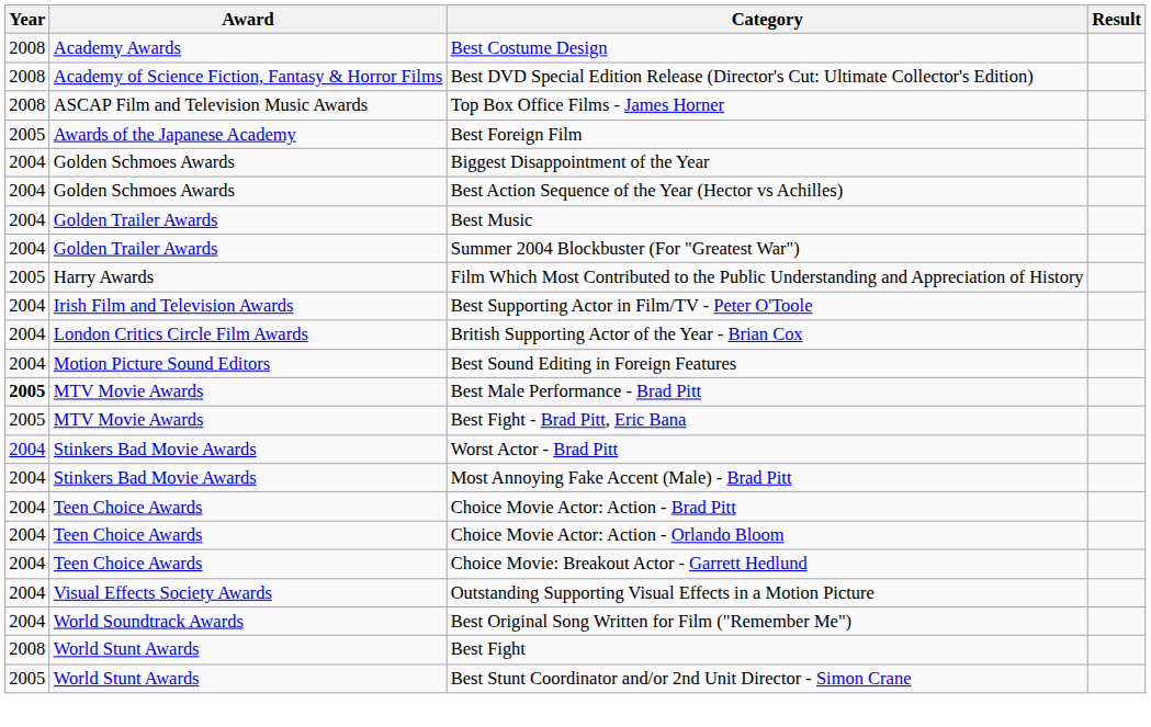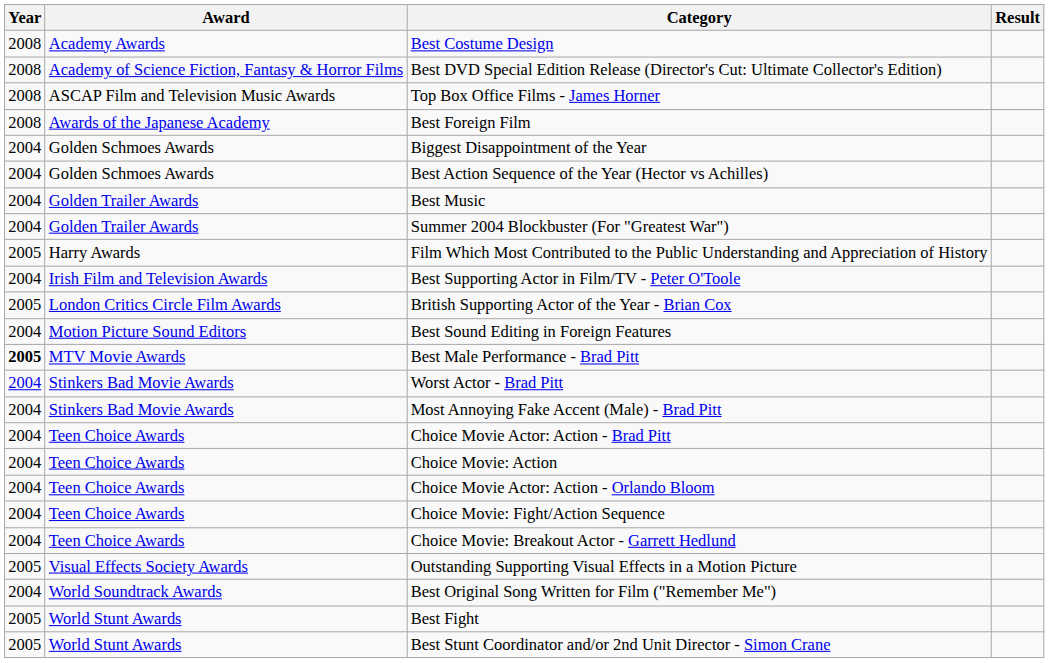 <table class="wikitable sortable">
 <tr>
 <th>Year</th>
 <th>Award</th>
 <th>Category</th>
 <th>Result</th>
 </tr>
 <tr>
 <td>2008</td>
 <td><a href='#'>Academy Awards</a></td>
 <td><a href='#'>Best Costume Design</a></td>
 <td></td>
 </tr>
 <tr>
 <td>2008</td>
 <td><a href='#'>Academy of Science Fiction, Fantasy & Horror Films</a></td>
 <td>Best DVD Special Edition Release (Director's Cut: Ultimate Collector's Edition)</td>
 <td></td>
 </tr>
 <tr>
 <td>2008</td>
 <td>ASCAP Film and Television Music Awards</td>
 <td>Top Box Office Films - <a href='#'>James Horner</a></td>
 <td></td>
 </tr>
 <tr>
-<td>2005</td>
+<td>2008</td>
 <td><a href='#'>Awards of the Japanese Academy</a></td>
 <td>Best Foreign Film</td>
 <td></td>
 </tr>
 <tr>
 <td>2004</td>
 <td>Golden Schmoes Awards</td>
 <td>Biggest Disappointment of the Year</td>
 <td></td>
 </tr>
 <tr>
 <td>2004</td>
 <td>Golden Schmoes Awards</td>
 <td>Best Action Sequence of the Year (Hector vs Achilles)</td>
 <td></td>
 </tr>
 <tr>
 <td>2004</td>
 <td><a href='#'>Golden Trailer Awards</a></td>
 <td>Best Music</td>
 <td></td>
 </tr>
 <tr>
 <td>2004</td>
 <td><a href='#'>Golden Trailer Awards</a></td>
 <td>Summer 2004 Blockbuster (For "Greatest War")</td>
 <td></td>
 </tr>
 <tr>
 <td>2005</td>
 <td>Harry Awards</td>
 <td>Film Which Most Contributed to the Public Understanding and Appreciation of History</td>
 <td></td>
 </tr>
 <tr>
 <td>2004</td>
 <td><a href='#'>Irish Film and Television Awards</a></td>
 <td>Best Supporting Actor in Film/TV - <a href='#'>Peter O'Toole</a></td>
 <td></td>
 </tr>
 <tr>
-<td>2004</td>
+<td>2005</td>
 <td><a href='#'>London Critics Circle Film Awards</a></td>
 <td>British Supporting Actor of the Year - <a href='#'>Brian Cox</a></td>
 <td></td>
 </tr>
 <tr>
 <td>2004</td>
 <td><a href='#'>Motion Picture Sound Editors</a></td>
 <td>Best Sound Editing in Foreign Features</td>
 <td></td>
 </tr>
 <tr>
 <td><strong>2005</strong></td>
 <td><a href='#'>MTV Movie Awards</a></td>
 <td>Best Male Performance - <a href='#'>Brad Pitt</a></td>
-<td></td>
-</tr>
-<tr>
-<td>2005</td>
-<td><a href='#'>MTV Movie Awards</a></td>
-<td>Best Fight - <a href='#'>Brad Pitt</a>, <a href='#'>Eric Bana</a></td>
 <td></td>
 </tr>
 <tr>
 <td><a href='#'>2004</a></td>
 <td><a href='#'>Stinkers Bad Movie Awards</a></td>
 <td>Worst Actor - <a href='#'>Brad Pitt</a></td>
 <td></td>
 </tr>
 <tr>
 <td>2004</td>
 <td><a href='#'>Stinkers Bad Movie Awards</a></td>
 <td>Most Annoying Fake Accent (Male) - <a href='#'>Brad Pitt</a></td>
 <td></td>
 </tr>
 <tr>
 <td>2004</td>
 <td><a href='#'>Teen Choice Awards</a></td>
 <td>Choice Movie Actor: Action - <a href='#'>Brad Pitt</a></td>
 <td></td>
 </tr>
 <tr>
 <td>2004</td>
 <td><a href='#'>Teen Choice Awards</a></td>
+<td>Choice Movie: Action</td>
+<td></td>
+</tr>
+<tr>
+<td>2004</td>
+<td><a href='#'>Teen Choice Awards</a></td>
 <td>Choice Movie Actor: Action - <a href='#'>Orlando Bloom</a></td>
+<td></td>
+</tr>
+<tr>
+<td>2004</td>
+<td><a href='#'>Teen Choice Awards</a></td>
+<td>Choice Movie: Fight/Action Sequence</td>
 <td></td>
 </tr>
 <tr>
 <td>2004</td>
 <td><a href='#'>Teen Choice Awards</a></td>
 <td>Choice Movie: Breakout Actor - <a href='#'>Garrett Hedlund</a></td>
 <td></td>
 </tr>
 <tr>
-<td>2004</td>
+<td>2005</td>
 <td><a href='#'>Visual Effects Society Awards</a></td>
 <td>Outstanding Supporting Visual Effects in a Motion Picture</td>
 <td></td>
 </tr>
 <tr>
 <td>2004</td>
 <td><a href='#'>World Soundtrack Awards</a></td>
 <td>Best Original Song Written for Film ("Remember Me")</td>
 <td></td>
 </tr>
 <tr>
-<td>2008</td>
+<td>2005</td>
 <td><a href='#'>World Stunt Awards</a></td>
 <td>Best Fight</td>
 <td></td>
 </tr>
 <tr>
 <td>2005</td>
 <td><a href='#'>World Stunt Awards</a></td>
 <td>Best Stunt Coordinator and/or 2nd Unit Director - <a href='#'>Simon Crane</a></td>
 <td></td>
 </tr>
 </table>
